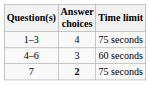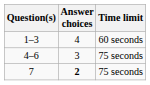 <table class="wikitable" style="text-align:center">
 <tr>
 <th>Question(s)</th>
 <th>Answer<br> choices</th>
 <th>Time limit</th>
 </tr>
 <tr>
 <td>1–3</td>
 <td>4</td>
-<td>75 seconds</td>
+<td>60 seconds</td>
 </tr>
 <tr>
 <td>4–6</td>
 <td>3</td>
-<td>60 seconds</td>
+<td>75 seconds</td>
 </tr>
 <tr>
 <td>7</td>
 <td><strong>2</strong></td>
 <td>75 seconds</td>
 </tr>
 </table>
